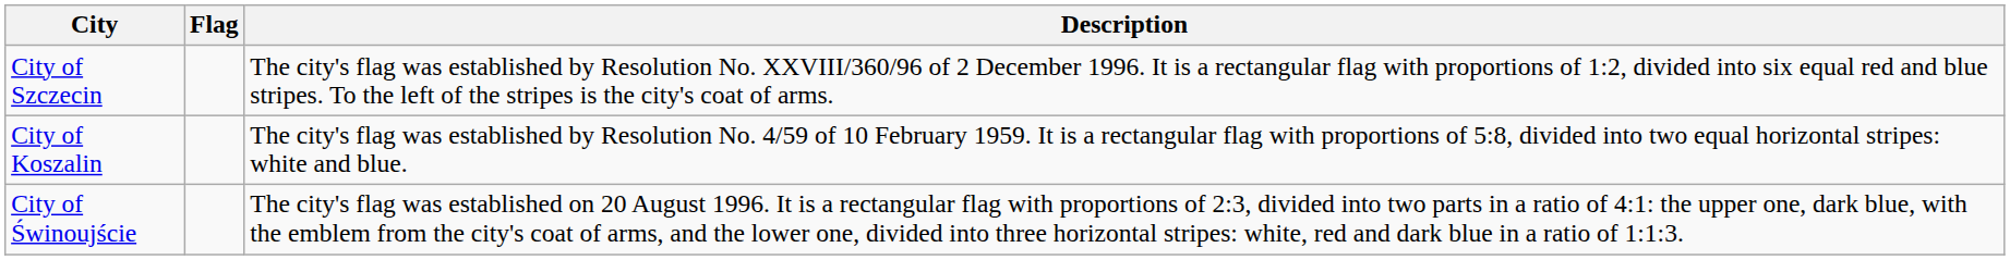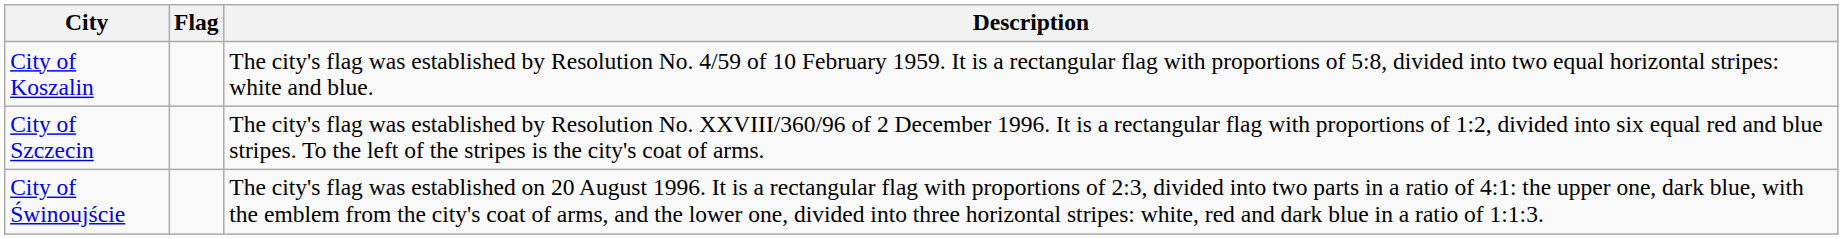 <table class="wikitable">
 <tr>
 <th>City</th>
 <th>Flag</th>
 <th>Description</th>
 </tr>
 <tr>
+<td><a href='#'>City of Koszalin</a></td>
+<td></td>
+<td>The city's flag was established by Resolution No. 4/59 of 10 February 1959. It is a rectangular flag with proportions of 5:8, divided into two equal horizontal stripes: white and blue.</td>
+</tr>
+<tr>
 <td><a href='#'>City of Szczecin</a></td>
 <td></td>
 <td>The city's flag was established by Resolution No. XXVIII/360/96 of 2 December 1996. It is a rectangular flag with proportions of 1:2, divided into six equal red and blue stripes. To the left of the stripes is the city's coat of arms.</td>
-</tr>
-<tr>
-<td><a href='#'>City of Koszalin</a></td>
-<td></td>
-<td>The city's flag was established by Resolution No. 4/59 of 10 February 1959. It is a rectangular flag with proportions of 5:8, divided into two equal horizontal stripes: white and blue.</td>
 </tr>
 <tr>
 <td><a href='#'>City of Świnoujście</a></td>
 <td></td>
 <td>The city's flag was established on 20 August 1996. It is a rectangular flag with proportions of 2:3, divided into two parts in a ratio of 4:1: the upper one, dark blue, with the emblem from the city's coat of arms, and the lower one, divided into three horizontal stripes: white, red and dark blue in a ratio of 1:1:3.</td>
 </tr>
 </table>
